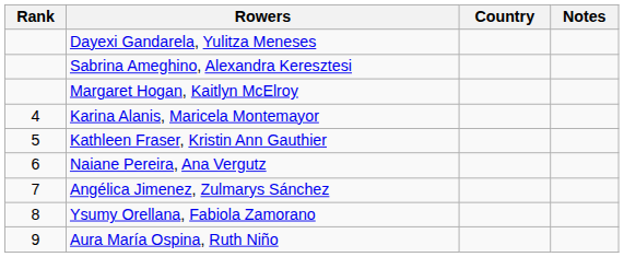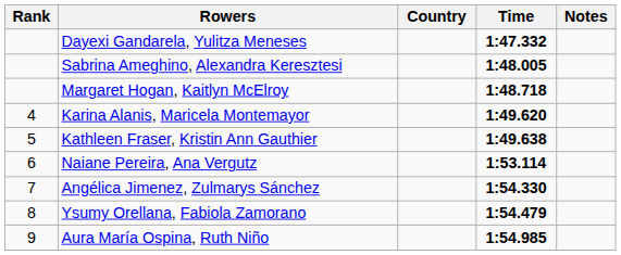 <table class="wikitable" width=50% style="text-align:center">
 <tr>
 <th>Rank</th>
 <th>Rowers</th>
 <th>Country</th>
+<th>Time</th>
 <th>Notes</th>
 </tr>
 <tr>
 <td></td>
 <td align=left><a href='#'>Dayexi Gandarela</a>, <a href='#'>Yulitza Meneses</a></td>
 <td align=left></td>
+<td><strong>1:47.332</strong></td>
 <td></td>
 </tr>
 <tr>
 <td></td>
 <td align=left><a href='#'>Sabrina Ameghino</a>, <a href='#'>Alexandra Keresztesi</a></td>
 <td align=left></td>
+<td><strong>1:48.005</strong></td>
 <td></td>
 </tr>
 <tr>
 <td></td>
 <td align=left><a href='#'>Margaret Hogan</a>, <a href='#'>Kaitlyn McElroy</a></td>
 <td align=left></td>
+<td><strong>1:48.718</strong></td>
 <td></td>
 </tr>
 <tr>
 <td>4</td>
 <td align=left><a href='#'>Karina Alanis</a>, <a href='#'>Maricela Montemayor</a></td>
 <td align=left></td>
+<td><strong>1:49.620</strong></td>
 <td></td>
 </tr>
 <tr>
 <td>5</td>
 <td align=left><a href='#'>Kathleen Fraser</a>, <a href='#'>Kristin Ann Gauthier</a></td>
 <td align=left></td>
+<td><strong>1:49.638</strong></td>
 <td></td>
 </tr>
 <tr>
 <td>6</td>
 <td align=left><a href='#'>Naiane Pereira</a>, <a href='#'>Ana Vergutz</a></td>
 <td align=left></td>
+<td><strong>1:53.114</strong></td>
 <td></td>
 </tr>
 <tr>
 <td>7</td>
 <td align=left><a href='#'>Angélica Jimenez</a>, <a href='#'>Zulmarys Sánchez</a></td>
 <td align=left></td>
+<td><strong>1:54.330</strong></td>
 <td></td>
 </tr>
 <tr>
 <td>8</td>
 <td align=left><a href='#'>Ysumy Orellana</a>, <a href='#'>Fabiola Zamorano</a></td>
 <td align=left></td>
+<td><strong>1:54.479</strong></td>
 <td></td>
 </tr>
 <tr>
 <td>9</td>
 <td align=left><a href='#'>Aura María Ospina</a>, <a href='#'>Ruth Niño</a></td>
 <td align=left></td>
+<td><strong>1:54.985</strong></td>
 <td></td>
 </tr>
 </table>
